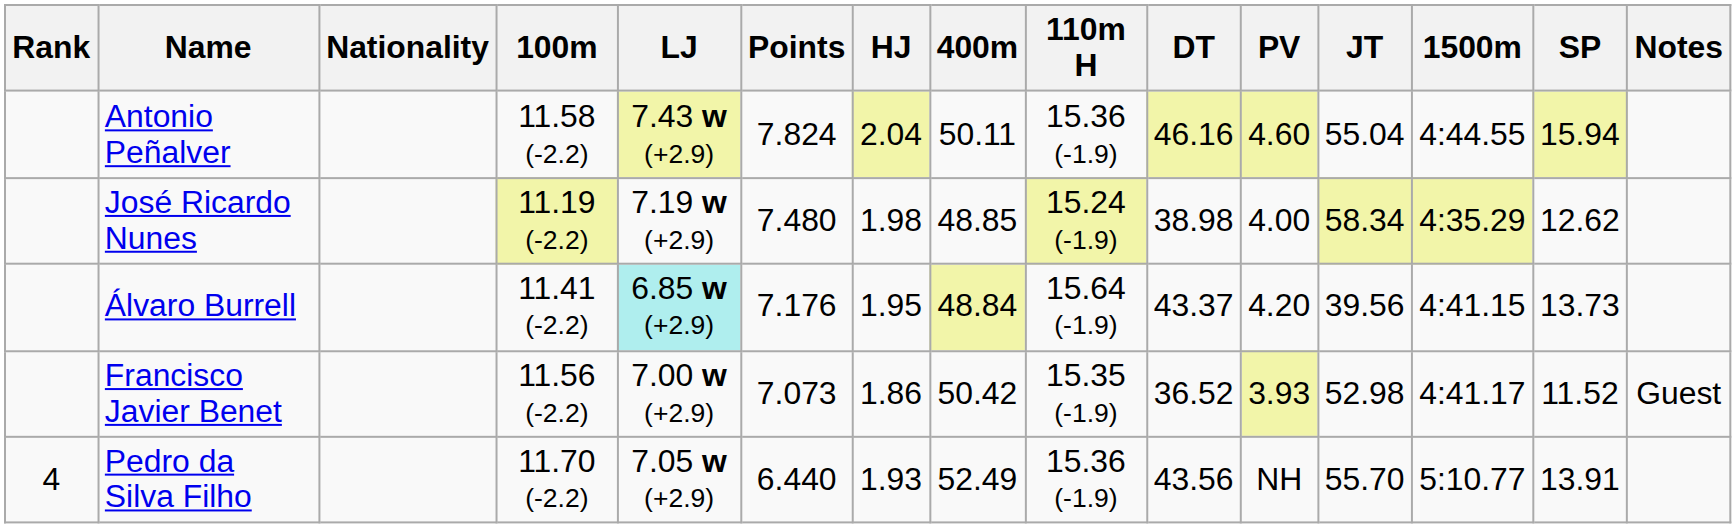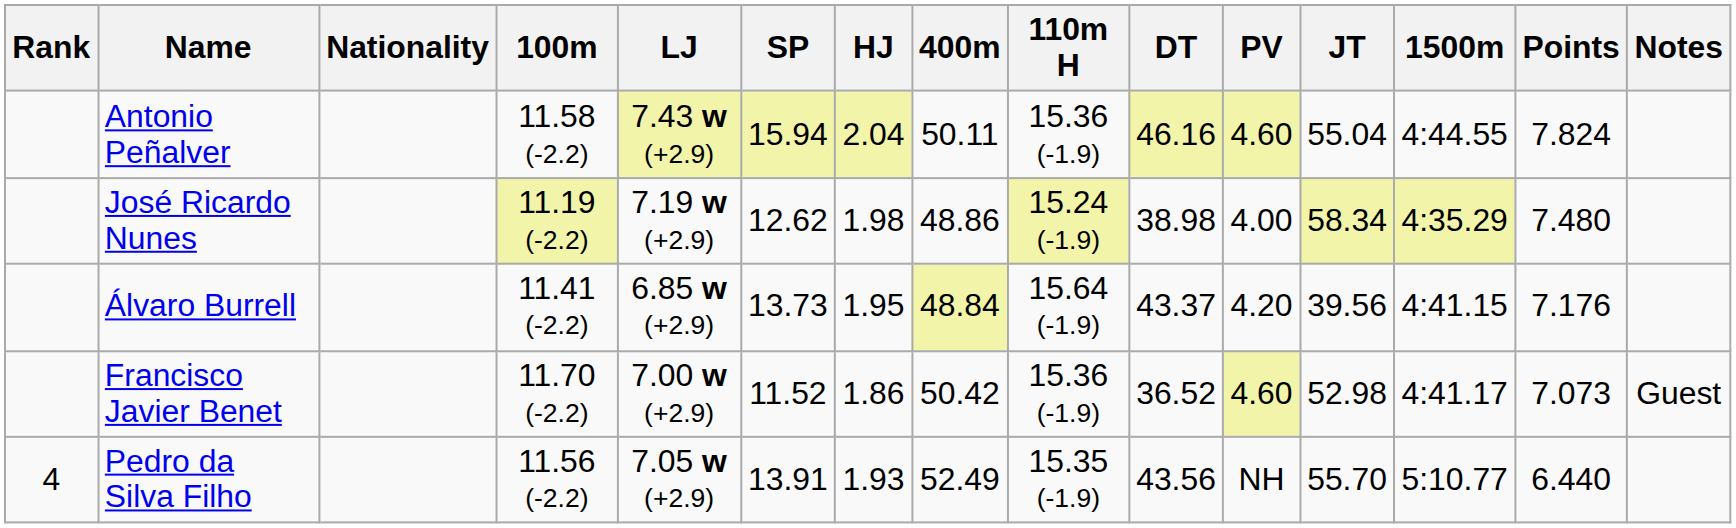 <table class="wikitable sortable" style="text-align:center">
 <tr>
 <th>Rank</th>
 <th>Name</th>
 <th>Nationality</th>
 <th>100m</th>
 <th>LJ</th>
-<th>Points</th>
+<th>SP</th>
 <th>HJ</th>
 <th>400m</th>
 <th>110m H</th>
 <th>DT</th>
 <th>PV</th>
 <th>JT</th>
 <th>1500m</th>
-<th>SP</th>
+<th>Points</th>
 <th>Notes</th>
 </tr>
 <tr>
 <td align=center></td>
 <td align=left><a href='#'>Antonio Peñalver</a></td>
 <td align=left></td>
 <td>11.58 <small>(-2.2)</small></td>
 <td bgcolor=#F2F5A9>7.43 <strong>w</strong> <small>(+2.9)</small></td>
-<td>7.824</td>
+<td bgcolor=#F2F5A9>15.94</td>
 <td bgcolor=#F2F5A9>2.04</td>
 <td>50.11</td>
 <td>15.36 <small>(-1.9)</small></td>
 <td bgcolor=#F2F5A9>46.16</td>
 <td bgcolor=#F2F5A9>4.60</td>
 <td>55.04</td>
 <td>4:44.55</td>
-<td bgcolor=#F2F5A9>15.94</td>
+<td>7.824</td>
 <td></td>
 </tr>
 <tr>
 <td align=center></td>
 <td align=left><a href='#'>José Ricardo Nunes</a></td>
 <td align=left></td>
 <td bgcolor=#F2F5A9>11.19 <small>(-2.2)</small></td>
 <td>7.19 <strong>w</strong> <small>(+2.9)</small></td>
-<td>7.480</td>
+<td>12.62</td>
 <td>1.98</td>
-<td>48.85</td>
+<td>48.86</td>
 <td bgcolor=#F2F5A9>15.24 <small>(-1.9)</small></td>
 <td>38.98</td>
 <td>4.00</td>
 <td bgcolor=#F2F5A9>58.34</td>
 <td bgcolor=#F2F5A9>4:35.29</td>
-<td>12.62</td>
+<td>7.480</td>
 <td></td>
 </tr>
 <tr>
 <td align=center></td>
 <td align=left><a href='#'>Álvaro Burrell</a></td>
 <td align=left></td>
 <td>11.41 <small>(-2.2)</small></td>
-<td style="background: paleturquoise;">6.85 <strong>w</strong> <small>(+2.9)</small></td>
-<td>7.176</td>
+<td>6.85 <strong>w</strong> <small>(+2.9)</small></td>
+<td>13.73</td>
 <td>1.95</td>
 <td bgcolor=#F2F5A9>48.84</td>
 <td>15.64 <small>(-1.9)</small></td>
 <td>43.37</td>
 <td>4.20</td>
 <td>39.56</td>
 <td>4:41.15</td>
-<td>13.73</td>
+<td>7.176</td>
 <td></td>
 </tr>
 <tr>
 <td align=center></td>
 <td align=left><a href='#'>Francisco Javier Benet</a></td>
 <td align=left></td>
-<td>11.56 <small>(-2.2)</small></td>
+<td>11.70 <small>(-2.2)</small></td>
 <td>7.00 <strong>w</strong> <small>(+2.9)</small></td>
-<td>7.073</td>
+<td>11.52</td>
 <td>1.86</td>
 <td>50.42</td>
-<td>15.35 <small>(-1.9)</small></td>
+<td>15.36 <small>(-1.9)</small></td>
 <td>36.52</td>
-<td bgcolor=#F2F5A9>3.93</td>
+<td bgcolor=#F2F5A9>4.60</td>
 <td>52.98</td>
 <td>4:41.17</td>
-<td>11.52</td>
+<td>7.073</td>
 <td>Guest</td>
 </tr>
 <tr>
 <td align=center>4</td>
 <td align=left><a href='#'>Pedro da Silva Filho</a></td>
 <td align=left></td>
-<td>11.70 <small>(-2.2)</small></td>
+<td>11.56 <small>(-2.2)</small></td>
 <td>7.05 <strong>w</strong> <small>(+2.9)</small></td>
-<td>6.440</td>
+<td>13.91</td>
 <td>1.93</td>
 <td>52.49</td>
-<td>15.36 <small>(-1.9)</small></td>
+<td>15.35 <small>(-1.9)</small></td>
 <td>43.56</td>
 <td>NH</td>
 <td>55.70</td>
 <td>5:10.77</td>
-<td>13.91</td>
+<td>6.440</td>
 <td></td>
 </tr>
 </table>
